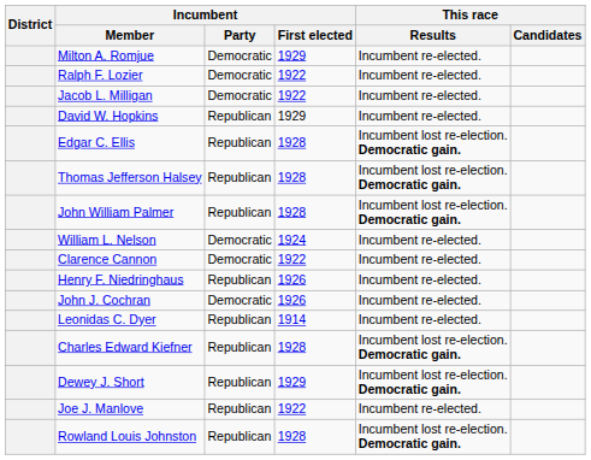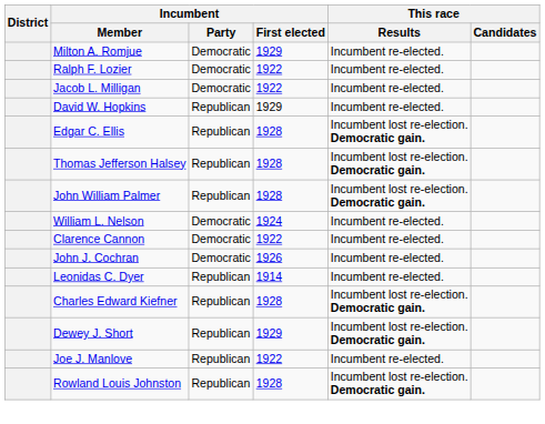 <table class=wikitable>
 <tr>
 <th rowspan=2>District</th>
 <th colspan=3>Incumbent</th>
 <th colspan=2>This race</th>
 </tr>
 <tr>
 <th>Member</th>
 <th>Party</th>
 <th>First elected</th>
 <th>Results</th>
 <th>Candidates</th>
 </tr>
 <tr>
 <th></th>
 <td><a href='#'>Milton A. Romjue</a></td>
 <td>Democratic</td>
 <td><a href='#'>1929</a></td>
 <td>Incumbent re-elected.</td>
 <td nowrap></td>
 </tr>
 <tr>
 <th></th>
 <td><a href='#'>Ralph F. Lozier</a></td>
 <td>Democratic</td>
 <td><a href='#'>1922</a></td>
 <td>Incumbent re-elected.</td>
 <td nowrap></td>
 </tr>
 <tr>
 <th></th>
 <td><a href='#'>Jacob L. Milligan</a></td>
 <td>Democratic</td>
 <td><a href='#'>1922</a></td>
 <td>Incumbent re-elected.</td>
 <td nowrap></td>
 </tr>
 <tr>
 <th></th>
 <td><a href='#'>David W. Hopkins</a></td>
 <td>Republican</td>
 <td>1929</td>
 <td>Incumbent re-elected.</td>
 <td nowrap></td>
 </tr>
 <tr>
 <th></th>
 <td><a href='#'>Edgar C. Ellis</a></td>
 <td>Republican</td>
 <td><a href='#'>1928</a></td>
 <td>Incumbent lost re-election.<br><strong>Democratic gain.</strong></td>
 <td nowrap></td>
 </tr>
 <tr>
 <th></th>
 <td><a href='#'>Thomas Jefferson Halsey</a></td>
 <td>Republican</td>
 <td><a href='#'>1928</a></td>
 <td>Incumbent lost re-election.<br><strong>Democratic gain.</strong></td>
 <td nowrap></td>
 </tr>
 <tr>
 <th></th>
 <td><a href='#'>John William Palmer</a></td>
 <td>Republican</td>
 <td><a href='#'>1928</a></td>
 <td>Incumbent lost re-election.<br><strong>Democratic gain.</strong></td>
 <td nowrap></td>
 </tr>
 <tr>
 <th></th>
 <td><a href='#'>William L. Nelson</a></td>
 <td>Democratic</td>
 <td><a href='#'>1924</a></td>
 <td>Incumbent re-elected.</td>
 <td nowrap></td>
 </tr>
 <tr>
 <th></th>
 <td><a href='#'>Clarence Cannon</a></td>
 <td>Democratic</td>
 <td><a href='#'>1922</a></td>
 <td>Incumbent re-elected.</td>
 <td nowrap></td>
 </tr>
 <tr>
 <th></th>
-<td><a href='#'>Henry F. Niedringhaus</a></td>
-<td>Republican</td>
-<td><a href='#'>1926</a></td>
-<td>Incumbent re-elected.</td>
-<td nowrap></td>
-</tr>
-<tr>
-<th></th>
 <td><a href='#'>John J. Cochran</a></td>
 <td>Democratic</td>
 <td><a href='#'>1926</a></td>
 <td>Incumbent re-elected.</td>
 <td nowrap></td>
 </tr>
 <tr>
 <th></th>
 <td><a href='#'>Leonidas C. Dyer</a></td>
 <td>Republican</td>
 <td><a href='#'>1914</a></td>
 <td>Incumbent re-elected.</td>
 <td nowrap></td>
 </tr>
 <tr>
 <th></th>
 <td><a href='#'>Charles Edward Kiefner</a></td>
 <td>Republican</td>
 <td><a href='#'>1928</a></td>
 <td>Incumbent lost re-election.<br><strong>Democratic gain.</strong></td>
 <td nowrap></td>
 </tr>
 <tr>
 <th></th>
 <td><a href='#'>Dewey J. Short</a></td>
 <td>Republican</td>
 <td><a href='#'>1929</a></td>
 <td>Incumbent lost re-election.<br><strong>Democratic gain.</strong></td>
 <td nowrap></td>
 </tr>
 <tr>
 <th></th>
 <td><a href='#'>Joe J. Manlove</a></td>
 <td>Republican</td>
 <td><a href='#'>1922</a></td>
 <td>Incumbent re-elected.</td>
 <td nowrap></td>
 </tr>
 <tr>
 <th></th>
 <td><a href='#'>Rowland Louis Johnston</a></td>
 <td>Republican</td>
 <td><a href='#'>1928</a></td>
 <td>Incumbent lost re-election.<br><strong>Democratic gain.</strong></td>
 <td nowrap></td>
 </tr>
 </table>
